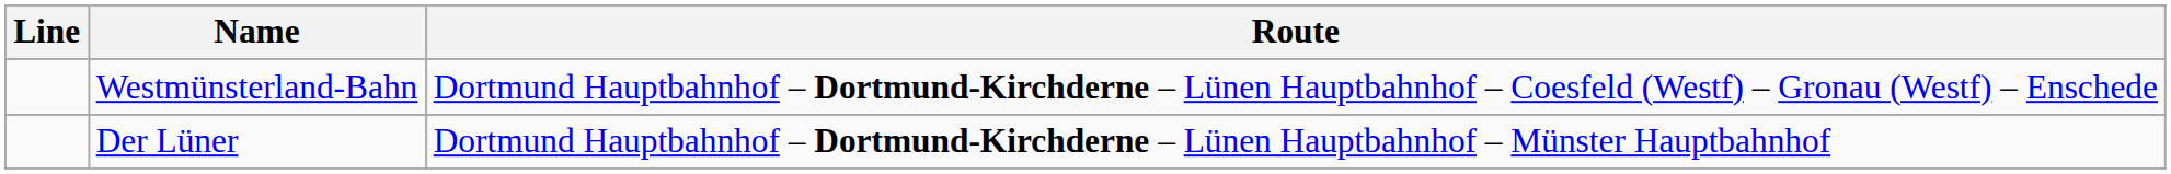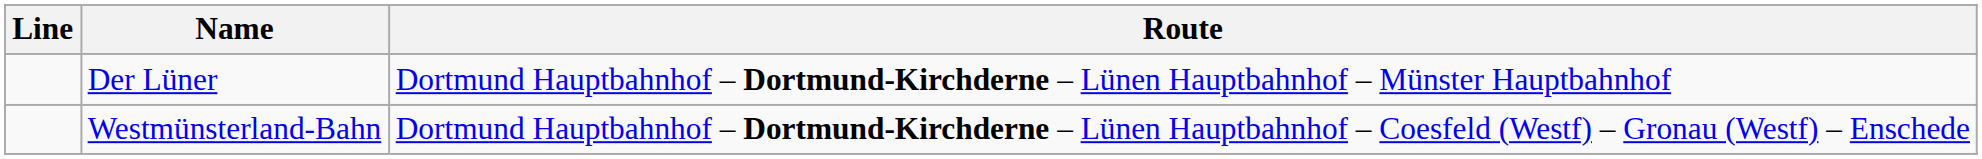 <table class="wikitable">
 <tr>
 <th>Line</th>
 <th>Name</th>
 <th>Route</th>
 </tr>
 <tr>
 <td></td>
+<td><a href='#'>Der Lüner</a></td>
+<td><a href='#'>Dortmund Hauptbahnhof</a> – <strong>Dortmund-Kirchderne</strong> – <a href='#'>Lünen Hauptbahnhof</a> – <a href='#'>Münster Hauptbahnhof</a></td>
+</tr>
+<tr>
+<td></td>
 <td><a href='#'>Westmünsterland-Bahn</a></td>
 <td><a href='#'>Dortmund Hauptbahnhof</a> – <strong>Dortmund-Kirchderne</strong> – <a href='#'>Lünen Hauptbahnhof</a> – <a href='#'>Coesfeld (Westf)</a> – <a href='#'>Gronau (Westf)</a> – <a href='#'>Enschede</a></td>
 </tr>
-<tr>
-<td></td>
-<td><a href='#'>Der Lüner</a></td>
-<td><a href='#'>Dortmund Hauptbahnhof</a> – <strong>Dortmund-Kirchderne</strong> – <a href='#'>Lünen Hauptbahnhof</a> – <a href='#'>Münster Hauptbahnhof</a></td>
-</tr>
 </table>
